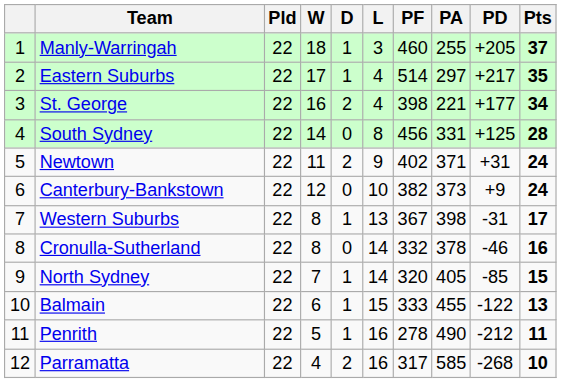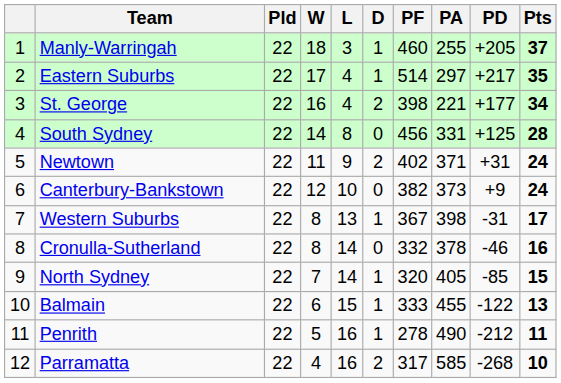 <table class="wikitable" style="text-align:center;">
 <tr>
 <th style="width:20px;" abbr="Position×"></th>
 <th width=195>Team</th>
 <th style="width:20px;" abbr="Played">Pld</th>
 <th style="width:20px;" abbr="Won">W</th>
+<th style="width:20px;" abbr="Lost">L</th>
 <th style="width:20px;" abbr="Drawn">D</th>
-<th style="width:20px;" abbr="Lost">L</th>
 <th style="width:20px;" abbr="Points for">PF</th>
 <th style="width:20px;" abbr="Points against">PA</th>
 <th style="width:20px;" abbr="Points difference">PD</th>
 <th style="width:20px;" abbr="Points">Pts</th>
 </tr>
 <tr style="background:#cfc;">
 <td>1</td>
 <td style="text-align:left;"> <a href='#'>Manly-Warringah</a></td>
 <td>22</td>
 <td>18</td>
+<td>3</td>
 <td>1</td>
-<td>3</td>
 <td>460</td>
 <td>255</td>
 <td>+205</td>
 <td><strong>37</strong></td>
 </tr>
 <tr style="background:#cfc;">
 <td>2</td>
 <td style="text-align:left;"> <a href='#'>Eastern Suburbs</a></td>
 <td>22</td>
 <td>17</td>
+<td>4</td>
 <td>1</td>
-<td>4</td>
 <td>514</td>
 <td>297</td>
 <td>+217</td>
 <td><strong>35</strong></td>
 </tr>
 <tr style="background:#cfc;">
 <td>3</td>
 <td style="text-align:left;"> <a href='#'>St. George</a></td>
 <td>22</td>
 <td>16</td>
+<td>4</td>
 <td>2</td>
-<td>4</td>
 <td>398</td>
 <td>221</td>
 <td>+177</td>
 <td><strong>34</strong></td>
 </tr>
 <tr style="background:#cfc;">
 <td>4</td>
 <td style="text-align:left;"> <a href='#'>South Sydney</a></td>
 <td>22</td>
 <td>14</td>
+<td>8</td>
 <td>0</td>
-<td>8</td>
 <td>456</td>
 <td>331</td>
 <td>+125</td>
 <td><strong>28</strong></td>
 </tr>
 <tr>
 <td>5</td>
 <td style="text-align:left;"> <a href='#'>Newtown</a></td>
 <td>22</td>
 <td>11</td>
+<td>9</td>
 <td>2</td>
-<td>9</td>
 <td>402</td>
 <td>371</td>
 <td>+31</td>
 <td><strong>24</strong></td>
 </tr>
 <tr>
 <td>6</td>
 <td style="text-align:left;"> <a href='#'>Canterbury-Bankstown</a></td>
 <td>22</td>
 <td>12</td>
+<td>10</td>
 <td>0</td>
-<td>10</td>
 <td>382</td>
 <td>373</td>
 <td>+9</td>
 <td><strong>24</strong></td>
 </tr>
 <tr>
 <td>7</td>
 <td style="text-align:left;"> <a href='#'>Western Suburbs</a></td>
 <td>22</td>
 <td>8</td>
+<td>13</td>
 <td>1</td>
-<td>13</td>
 <td>367</td>
 <td>398</td>
 <td>-31</td>
 <td><strong>17</strong></td>
 </tr>
 <tr>
 <td>8</td>
 <td style="text-align:left;"> <a href='#'>Cronulla-Sutherland</a></td>
 <td>22</td>
 <td>8</td>
+<td>14</td>
 <td>0</td>
-<td>14</td>
 <td>332</td>
 <td>378</td>
 <td>-46</td>
 <td><strong>16</strong></td>
 </tr>
 <tr>
 <td>9</td>
 <td style="text-align:left;"> <a href='#'>North Sydney</a></td>
 <td>22</td>
 <td>7</td>
+<td>14</td>
 <td>1</td>
-<td>14</td>
 <td>320</td>
 <td>405</td>
 <td>-85</td>
 <td><strong>15</strong></td>
 </tr>
 <tr>
 <td>10</td>
 <td style="text-align:left;"> <a href='#'>Balmain</a></td>
 <td>22</td>
 <td>6</td>
+<td>15</td>
 <td>1</td>
-<td>15</td>
 <td>333</td>
 <td>455</td>
 <td>-122</td>
 <td><strong>13</strong></td>
 </tr>
 <tr>
 <td>11</td>
 <td style="text-align:left;"> <a href='#'>Penrith</a></td>
 <td>22</td>
 <td>5</td>
+<td>16</td>
 <td>1</td>
-<td>16</td>
 <td>278</td>
 <td>490</td>
 <td>-212</td>
 <td><strong>11</strong></td>
 </tr>
 <tr>
 <td>12</td>
 <td style="text-align:left;"> <a href='#'>Parramatta</a></td>
 <td>22</td>
 <td>4</td>
+<td>16</td>
 <td>2</td>
-<td>16</td>
 <td>317</td>
 <td>585</td>
 <td>-268</td>
 <td><strong>10</strong></td>
 </tr>
 </table>
